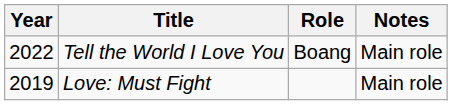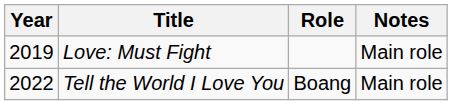 <table class="wikitable plainrowheaders sortable">
 <tr>
 <th>Year</th>
 <th>Title</th>
 <th>Role</th>
 <th>Notes</th>
 </tr>
 <tr>
+<td>2019</td>
+<td><em>Love: Must Fight</em></td>
+<td></td>
+<td>Main role</td>
+</tr>
+<tr>
 <td>2022</td>
 <td><em>Tell the World I Love You</em></td>
 <td>Boang</td>
 <td>Main role</td>
 </tr>
-<tr>
-<td>2019</td>
-<td><em>Love: Must Fight</em></td>
-<td></td>
-<td>Main role</td>
-</tr>
 </table>
